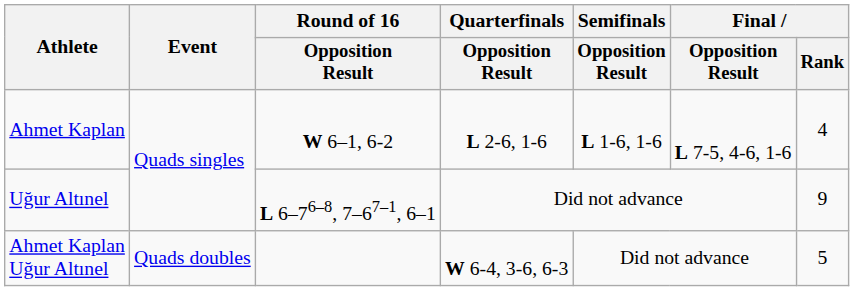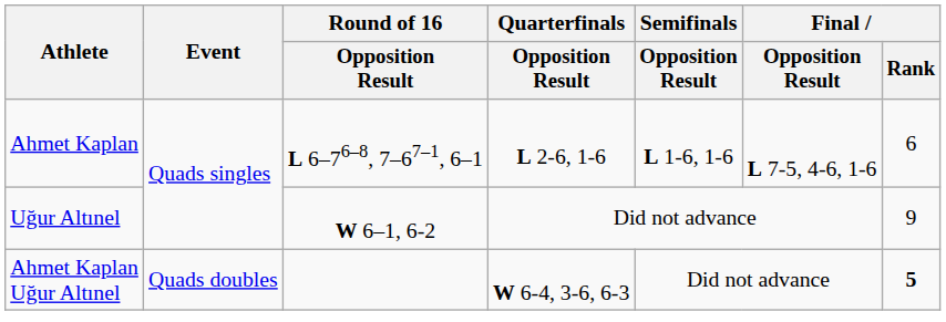 <table class="wikitable" style="font-size:90%;">
 <tr>
 <th rowspan=2>Athlete</th>
 <th rowspan=2>Event</th>
 <th>Round of 16</th>
 <th>Quarterfinals</th>
 <th>Semifinals</th>
 <th colspan=2>Final / </th>
 </tr>
 <tr style="font-size:95%">
 <th>Opposition<br>Result</th>
 <th>Opposition<br>Result</th>
 <th>Opposition<br>Result</th>
 <th>Opposition<br>Result</th>
 <th>Rank</th>
 </tr>
 <tr align=center>
 <td align=left><a href='#'>Ahmet Kaplan</a></td>
 <td align=left rowspan=2><a href='#'>Quads singles</a></td>
-<td><br><strong>W</strong> 6–1, 6-2</td>
+<td><br><strong>L</strong> 6–7<sup>6–8</sup>, 7–6<sup>7–1</sup>, 6–1</td>
 <td><br><strong>L</strong> 2-6, 1-6</td>
 <td><br><strong>L</strong> 1-6, 1-6</td>
 <td><br><br><strong>L</strong> 7-5, 4-6, 1-6</td>
-<td>4</td>
+<td>6</td>
 </tr>
 <tr align=center>
 <td align=left><a href='#'>Uğur Altınel</a></td>
-<td><br><strong>L</strong> 6–7<sup>6–8</sup>, 7–6<sup>7–1</sup>, 6–1</td>
+<td><br><strong>W</strong> 6–1, 6-2</td>
 <td colspan=3>Did not advance</td>
 <td>9</td>
 </tr>
 <tr align=center>
 <td align=left><a href='#'>Ahmet Kaplan</a><br><a href='#'>Uğur Altınel</a></td>
 <td align=left><a href='#'>Quads doubles</a></td>
 <td></td>
 <td><br><strong>W</strong> 6-4, 3-6, 6-3</td>
 <td colspan=2>Did not advance</td>
-<td>5</td>
+<td><strong>5</strong></td>
 </tr>
 </table>
